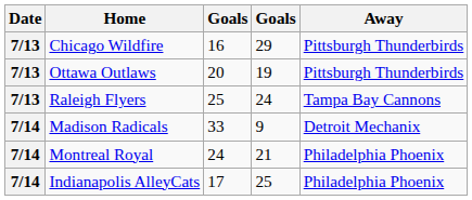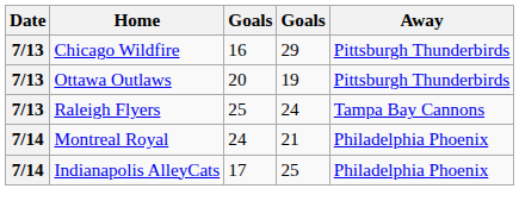 <table class="wikitable" style="font-size: 95%;">
 <tr>
 <th>Date</th>
 <th>Home</th>
 <th>Goals</th>
 <th>Goals</th>
 <th>Away</th>
 </tr>
 <tr>
 <th>7/13</th>
 <td><a href='#'>Chicago Wildfire</a></td>
 <td>16</td>
 <td>29</td>
 <td><a href='#'>Pittsburgh Thunderbirds</a></td>
 </tr>
 <tr>
 <th>7/13</th>
 <td><a href='#'>Ottawa Outlaws</a></td>
 <td>20</td>
 <td>19</td>
 <td><a href='#'>Pittsburgh Thunderbirds</a></td>
 </tr>
 <tr>
 <th>7/13</th>
 <td><a href='#'>Raleigh Flyers</a></td>
 <td>25</td>
 <td>24</td>
 <td><a href='#'>Tampa Bay Cannons</a></td>
 </tr>
 <tr>
 <th>7/14</th>
-<td><a href='#'>Madison Radicals</a></td>
-<td>33</td>
-<td>9</td>
-<td><a href='#'>Detroit Mechanix</a></td>
-</tr>
-<tr>
-<th>7/14</th>
 <td><a href='#'>Montreal Royal</a></td>
 <td>24</td>
 <td>21</td>
 <td><a href='#'>Philadelphia Phoenix</a></td>
 </tr>
 <tr>
 <th>7/14</th>
 <td><a href='#'>Indianapolis AlleyCats</a></td>
 <td>17</td>
 <td>25</td>
 <td><a href='#'>Philadelphia Phoenix</a></td>
 </tr>
 </table>
